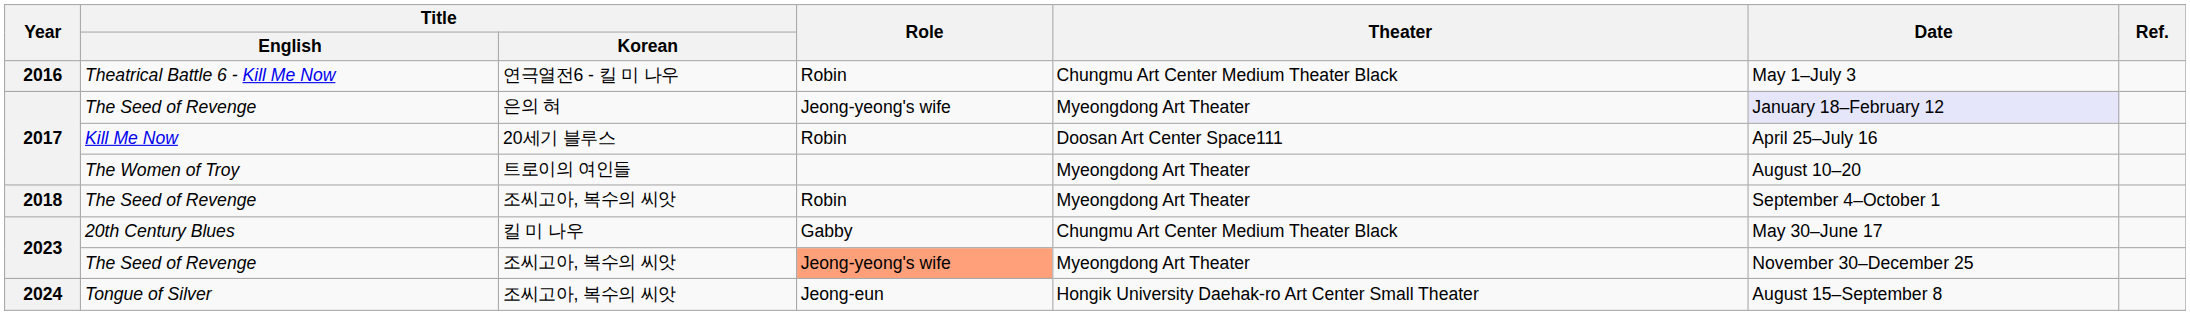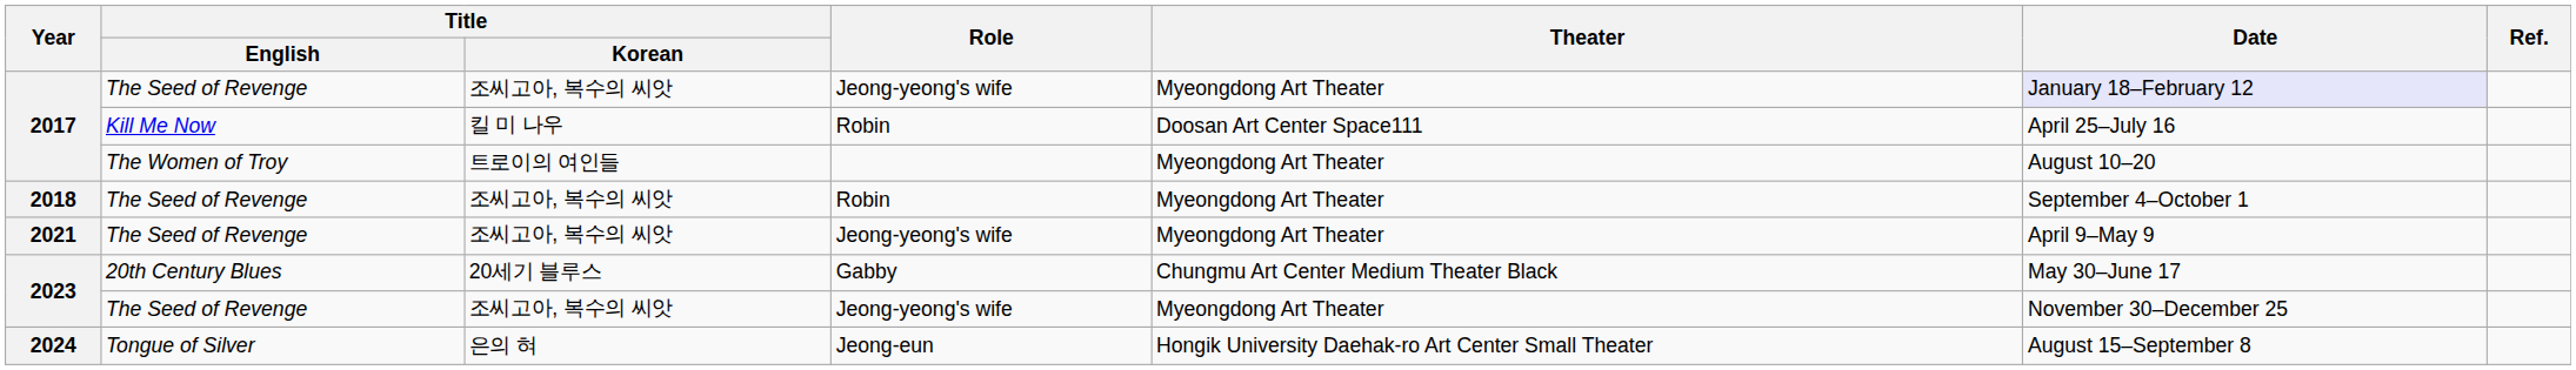 <table class="wikitable plainrowheaders sortable" style="clear:none; font-size:100%; padding:0 auto; width:100%; margin:auto">
 <tr>
 <th rowspan="2" scope="col">Year</th>
 <th colspan="2" scope="col">Title</th>
 <th rowspan="2" scope="col">Role</th>
 <th rowspan="2" scope="col">Theater</th>
 <th rowspan="2" scope="col">Date</th>
 <th rowspan="2">Ref.</th>
 </tr>
 <tr>
 <th>English</th>
 <th>Korean</th>
 </tr>
 <tr>
-<th scope="row">2016</th>
-<td><em>Theatrical Battle 6 - <a href='#'>Kill Me Now</a></em></td>
-<td>연극열전6 - 킬 미 나우</td>
-<td>Robin</td>
-<td>Chungmu Art Center Medium Theater Black</td>
-<td>May 1–July 3</td>
-<td></td>
-</tr>
-<tr>
 <th rowspan="3" scope="row">2017</th>
 <td><em>The Seed of Revenge</em></td>
-<td>은의 혀</td>
+<td>조씨고아, 복수의 씨앗</td>
 <td>Jeong-yeong's wife</td>
 <td>Myeongdong Art Theater</td>
 <td style="background: lavender;">January 18–February 12</td>
 <td></td>
 </tr>
 <tr>
 <td><em><a href='#'>Kill Me Now</a></em></td>
-<td>20세기 블루스</td>
+<td>킬 미 나우</td>
 <td>Robin</td>
 <td>Doosan Art Center Space111</td>
 <td>April 25–July 16</td>
 <td></td>
 </tr>
 <tr>
 <td><em>The Women of Troy</em></td>
 <td>트로이의 여인들</td>
 <td></td>
 <td>Myeongdong Art Theater</td>
 <td>August 10–20</td>
 <td></td>
 </tr>
 <tr>
 <th scope="row">2018</th>
 <td><em>The Seed of Revenge</em></td>
 <td>조씨고아, 복수의 씨앗</td>
 <td>Robin</td>
 <td>Myeongdong Art Theater</td>
 <td>September 4–October 1</td>
 <td></td>
 </tr>
 <tr>
+<th scope="row">2021</th>
+<td><em>The Seed of Revenge</em></td>
+<td>조씨고아, 복수의 씨앗</td>
+<td>Jeong-yeong's wife</td>
+<td>Myeongdong Art Theater</td>
+<td>April 9–May 9</td>
+<td></td>
+</tr>
+<tr>
 <th rowspan="2" scope="row">2023</th>
 <td><em>20th Century Blues</em></td>
-<td>킬 미 나우</td>
+<td>20세기 블루스</td>
 <td>Gabby</td>
 <td>Chungmu Art Center Medium Theater Black</td>
 <td>May 30–June 17</td>
 <td></td>
 </tr>
 <tr>
 <td><em>The Seed of Revenge</em></td>
 <td>조씨고아, 복수의 씨앗</td>
-<td style="background: lightsalmon;">Jeong-yeong's wife</td>
+<td>Jeong-yeong's wife</td>
 <td>Myeongdong Art Theater</td>
 <td>November 30–December 25</td>
 <td></td>
 </tr>
 <tr>
 <th scope="row">2024</th>
 <td><em>Tongue of Silver</em></td>
-<td>조씨고아, 복수의 씨앗</td>
+<td>은의 혀</td>
 <td>Jeong-eun</td>
 <td>Hongik University Daehak-ro Art Center Small Theater</td>
 <td>August 15–September 8</td>
 <td></td>
 </tr>
 </table>
